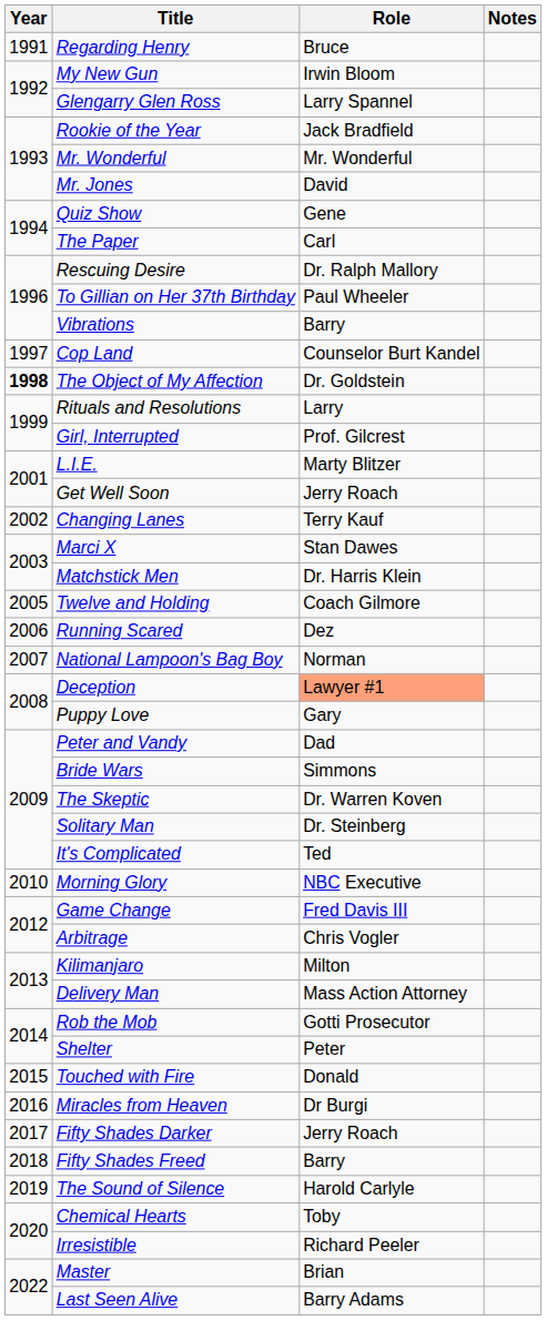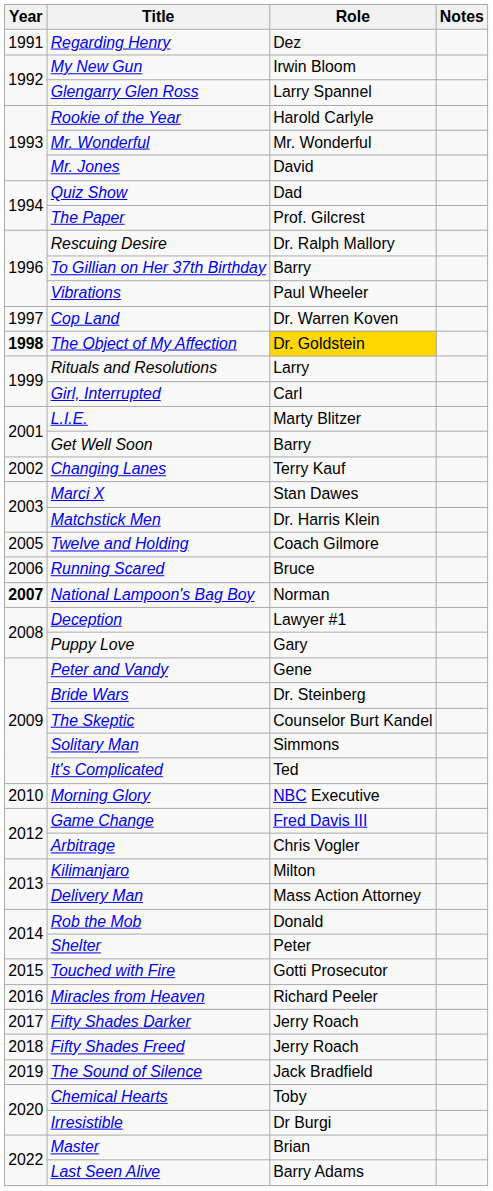 <table class = "wikitable sortable">
 <tr>
 <th>Year</th>
 <th>Title</th>
 <th>Role</th>
 <th class = "unsortable">Notes</th>
 </tr>
 <tr>
 <td>1991</td>
 <td><em><a href='#'>Regarding Henry</a></em></td>
-<td>Bruce</td>
+<td>Dez</td>
 <td></td>
 </tr>
 <tr>
 <td rowspan=2>1992</td>
 <td><em><a href='#'>My New Gun</a></em></td>
 <td>Irwin Bloom</td>
 <td></td>
 </tr>
 <tr>
 <td><em><a href='#'>Glengarry Glen Ross</a></em></td>
 <td>Larry Spannel</td>
 <td></td>
 </tr>
 <tr>
 <td rowspan=3>1993</td>
 <td><em><a href='#'>Rookie of the Year</a></em></td>
-<td>Jack Bradfield</td>
+<td>Harold Carlyle</td>
 <td></td>
 </tr>
 <tr>
 <td><em><a href='#'>Mr. Wonderful</a></em></td>
 <td>Mr. Wonderful</td>
 <td></td>
 </tr>
 <tr>
 <td><em><a href='#'>Mr. Jones</a></em></td>
 <td>David</td>
 <td></td>
 </tr>
 <tr>
 <td rowspan=2>1994</td>
 <td><em><a href='#'>Quiz Show</a></em></td>
-<td>Gene</td>
+<td>Dad</td>
 <td></td>
 </tr>
 <tr>
 <td><em><a href='#'>The Paper</a></em></td>
-<td>Carl</td>
+<td>Prof. Gilcrest</td>
 <td></td>
 </tr>
 <tr>
 <td rowspan=3>1996</td>
 <td><em>Rescuing Desire</em></td>
 <td>Dr. Ralph Mallory</td>
 <td></td>
 </tr>
 <tr>
 <td><em><a href='#'>To Gillian on Her 37th Birthday</a></em></td>
-<td>Paul Wheeler</td>
+<td>Barry</td>
 <td></td>
 </tr>
 <tr>
 <td><em><a href='#'>Vibrations</a></em></td>
-<td>Barry</td>
+<td>Paul Wheeler</td>
 <td></td>
 </tr>
 <tr>
 <td>1997</td>
 <td><em><a href='#'>Cop Land</a></em></td>
-<td>Counselor Burt Kandel</td>
+<td>Dr. Warren Koven</td>
 <td></td>
 </tr>
 <tr>
 <td><strong>1998</strong></td>
 <td><em><a href='#'>The Object of My Affection</a></em></td>
-<td>Dr. Goldstein</td>
+<td style="background: gold;">Dr. Goldstein</td>
 <td></td>
 </tr>
 <tr>
 <td rowspan=2>1999</td>
 <td><em>Rituals and Resolutions</em></td>
 <td>Larry</td>
 <td></td>
 </tr>
 <tr>
 <td><em><a href='#'>Girl, Interrupted</a></em></td>
-<td>Prof. Gilcrest</td>
+<td>Carl</td>
 <td></td>
 </tr>
 <tr>
 <td rowspan=2>2001</td>
 <td><em><a href='#'>L.I.E.</a></em></td>
 <td>Marty Blitzer</td>
 <td></td>
 </tr>
 <tr>
 <td><em>Get Well Soon</em></td>
-<td>Jerry Roach</td>
+<td>Barry</td>
 <td></td>
 </tr>
 <tr>
 <td>2002</td>
 <td><em><a href='#'>Changing Lanes</a></em></td>
 <td>Terry Kauf</td>
 <td></td>
 </tr>
 <tr>
 <td rowspan=2>2003</td>
 <td><em><a href='#'>Marci X</a></em></td>
 <td>Stan Dawes</td>
 <td></td>
 </tr>
 <tr>
 <td><em><a href='#'>Matchstick Men</a></em></td>
 <td>Dr. Harris Klein</td>
 <td></td>
 </tr>
 <tr>
 <td>2005</td>
 <td><em><a href='#'>Twelve and Holding</a></em></td>
 <td>Coach Gilmore</td>
 <td></td>
 </tr>
 <tr>
 <td>2006</td>
 <td><em><a href='#'>Running Scared</a></em></td>
-<td>Dez</td>
+<td>Bruce</td>
 <td></td>
 </tr>
 <tr>
-<td>2007</td>
+<td><strong>2007</strong></td>
 <td><em><a href='#'>National Lampoon's Bag Boy</a></em></td>
 <td>Norman</td>
 <td></td>
 </tr>
 <tr>
 <td rowspan=2>2008</td>
 <td><em><a href='#'>Deception</a></em></td>
-<td style="background: lightsalmon;">Lawyer #1</td>
+<td>Lawyer #1</td>
 <td></td>
 </tr>
 <tr>
 <td><em>Puppy Love</em></td>
 <td>Gary</td>
 <td></td>
 </tr>
 <tr>
 <td rowspan=5>2009</td>
 <td><em><a href='#'>Peter and Vandy</a></em></td>
-<td>Dad</td>
+<td>Gene</td>
 <td></td>
 </tr>
 <tr>
 <td><em><a href='#'>Bride Wars</a></em></td>
-<td>Simmons</td>
+<td>Dr. Steinberg</td>
 <td></td>
 </tr>
 <tr>
 <td><em><a href='#'>The Skeptic</a></em></td>
-<td>Dr. Warren Koven</td>
+<td>Counselor Burt Kandel</td>
 <td></td>
 </tr>
 <tr>
 <td><em><a href='#'>Solitary Man</a></em></td>
-<td>Dr. Steinberg</td>
+<td>Simmons</td>
 <td></td>
 </tr>
 <tr>
 <td><em><a href='#'>It's Complicated</a></em></td>
 <td>Ted</td>
 <td></td>
 </tr>
 <tr>
 <td>2010</td>
 <td><em><a href='#'>Morning Glory</a></em></td>
 <td><a href='#'>NBC</a> Executive</td>
 <td></td>
 </tr>
 <tr>
 <td rowspan=2>2012</td>
 <td><em><a href='#'>Game Change</a></em></td>
 <td><a href='#'>Fred Davis III</a></td>
 <td></td>
 </tr>
 <tr>
 <td><em><a href='#'>Arbitrage</a></em></td>
 <td>Chris Vogler</td>
 <td></td>
 </tr>
 <tr>
 <td rowspan=2>2013</td>
 <td><em><a href='#'>Kilimanjaro</a></em></td>
 <td>Milton</td>
 <td></td>
 </tr>
 <tr>
 <td><em><a href='#'>Delivery Man</a></em></td>
 <td>Mass Action Attorney</td>
 <td></td>
 </tr>
 <tr>
 <td rowspan=2>2014</td>
 <td><em><a href='#'>Rob the Mob</a></em></td>
-<td>Gotti Prosecutor</td>
+<td>Donald</td>
 <td></td>
 </tr>
 <tr>
 <td><em><a href='#'>Shelter</a></em></td>
 <td>Peter</td>
 <td></td>
 </tr>
 <tr>
 <td>2015</td>
 <td><em><a href='#'>Touched with Fire</a></em></td>
-<td>Donald</td>
+<td>Gotti Prosecutor</td>
 <td></td>
 </tr>
 <tr>
 <td>2016</td>
 <td><em><a href='#'>Miracles from Heaven</a></em></td>
-<td>Dr Burgi</td>
+<td>Richard Peeler</td>
 <td></td>
 </tr>
 <tr>
 <td>2017</td>
 <td><em><a href='#'>Fifty Shades Darker</a> </em></td>
 <td>Jerry Roach</td>
 <td></td>
 </tr>
 <tr>
 <td>2018</td>
 <td><em><a href='#'>Fifty Shades Freed</a></em></td>
-<td>Barry</td>
+<td>Jerry Roach</td>
 <td></td>
 </tr>
 <tr>
 <td>2019</td>
 <td><em><a href='#'>The Sound of Silence</a></em></td>
-<td>Harold Carlyle</td>
+<td>Jack Bradfield</td>
 <td></td>
 </tr>
 <tr>
 <td rowspan=2>2020</td>
 <td><em><a href='#'>Chemical Hearts</a></em></td>
 <td>Toby</td>
 <td></td>
 </tr>
 <tr>
 <td><em><a href='#'>Irresistible</a></em></td>
-<td>Richard Peeler</td>
+<td>Dr Burgi</td>
 <td></td>
 </tr>
 <tr>
 <td rowspan=2>2022</td>
 <td><em><a href='#'>Master</a></em></td>
 <td>Brian</td>
 <td></td>
 </tr>
 <tr>
 <td><em><a href='#'>Last Seen Alive</a></em></td>
 <td>Barry Adams</td>
 <td></td>
 </tr>
 </table>
